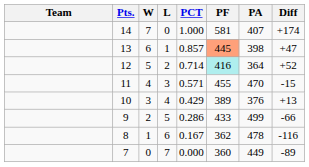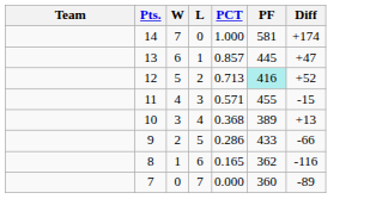 <table class=wikitable>
 <tr align=center>
 <th width=150px>Team</th>
 <th width=30px><a href='#'>Pts.</a></th>
 <th width=20px>W</th>
 <th width=20px>L</th>
 <th><a href='#'>PCT</a></th>
 <th width=40px>PF</th>
-<th width=40px>PA</th>
 <th width=40px>Diff</th>
 </tr>
 <tr align=center>
 <td align=left></td>
 <td>14</td>
 <td>7</td>
 <td>0</td>
 <td>1.000</td>
 <td>581</td>
-<td>407</td>
 <td>+174</td>
 </tr>
 <tr align=center>
 <td align=left></td>
 <td>13</td>
 <td>6</td>
 <td>1</td>
 <td>0.857</td>
-<td style="background: lightsalmon;">445</td>
-<td>398</td>
+<td>445</td>
 <td>+47</td>
 </tr>
 <tr align=center>
 <td align=left></td>
 <td>12</td>
 <td>5</td>
 <td>2</td>
-<td>0.714</td>
+<td>0.713</td>
 <td style="background: paleturquoise;">416</td>
-<td>364</td>
 <td>+52</td>
 </tr>
 <tr align=center>
 <td align=left></td>
 <td>11</td>
 <td>4</td>
 <td>3</td>
 <td>0.571</td>
 <td>455</td>
-<td>470</td>
 <td>-15</td>
 </tr>
 <tr align=center>
 <td align=left></td>
 <td>10</td>
 <td>3</td>
 <td>4</td>
-<td>0.429</td>
+<td>0.368</td>
 <td>389</td>
-<td>376</td>
 <td>+13</td>
 </tr>
 <tr align=center>
 <td align=left></td>
 <td>9</td>
 <td>2</td>
 <td>5</td>
 <td>0.286</td>
 <td>433</td>
-<td>499</td>
 <td>-66</td>
 </tr>
 <tr align=center>
 <td align=left></td>
 <td>8</td>
 <td>1</td>
 <td>6</td>
-<td>0.167</td>
+<td>0.165</td>
 <td>362</td>
-<td>478</td>
 <td>-116</td>
 </tr>
 <tr align=center>
 <td align=left></td>
 <td>7</td>
 <td>0</td>
 <td>7</td>
 <td>0.000</td>
 <td>360</td>
-<td>449</td>
 <td>-89</td>
 </tr>
 </table>
